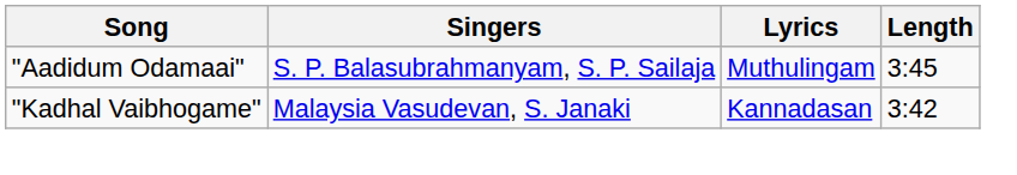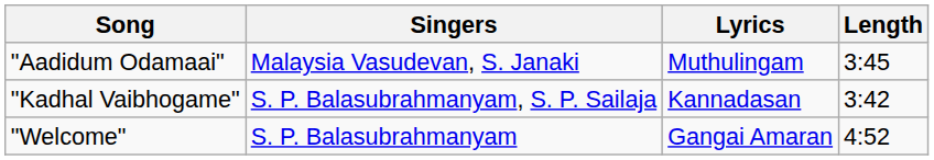 <table class="wikitable" style="font-size:95%;">
 <tr>
 <th>Song</th>
 <th>Singers</th>
 <th>Lyrics</th>
 <th>Length</th>
 </tr>
 <tr>
 <td>"Aadidum Odamaai"</td>
-<td><a href='#'>S. P. Balasubrahmanyam</a>, <a href='#'>S. P. Sailaja</a></td>
+<td><a href='#'>Malaysia Vasudevan</a>, <a href='#'>S. Janaki</a></td>
 <td><a href='#'>Muthulingam</a></td>
 <td>3:45</td>
 </tr>
 <tr>
 <td>"Kadhal Vaibhogame"</td>
-<td><a href='#'>Malaysia Vasudevan</a>, <a href='#'>S. Janaki</a></td>
+<td><a href='#'>S. P. Balasubrahmanyam</a>, <a href='#'>S. P. Sailaja</a></td>
 <td><a href='#'>Kannadasan</a></td>
 <td>3:42</td>
 </tr>
+<tr>
+<td>"Welcome"</td>
+<td><a href='#'>S. P. Balasubrahmanyam</a></td>
+<td><a href='#'>Gangai Amaran</a></td>
+<td>4:52</td>
+</tr>
 </table>
